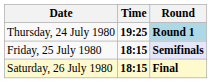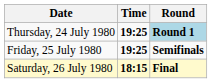 <table class="wikitable">
 <tr>
 <th>Date</th>
 <th>Time</th>
 <th>Round</th>
 </tr>
 <tr>
 <td>Thursday, 24 July 1980</td>
 <td><strong>19:25</strong></td>
 <td style="background: lightblue;"><strong>Round 1</strong></td>
 </tr>
 <tr>
 <td>Friday, 25 July 1980</td>
-<td><strong>18:15</strong></td>
-<td style="background: lavender;"><strong>Semifinals</strong></td>
+<td><strong>19:25</strong></td>
+<td><strong>Semifinals</strong></td>
 </tr>
 <tr style=background:lemonchiffon>
 <td>Saturday, 26 July 1980</td>
 <td><strong>18:15</strong></td>
 <td><strong>Final</strong></td>
 </tr>
 </table>
